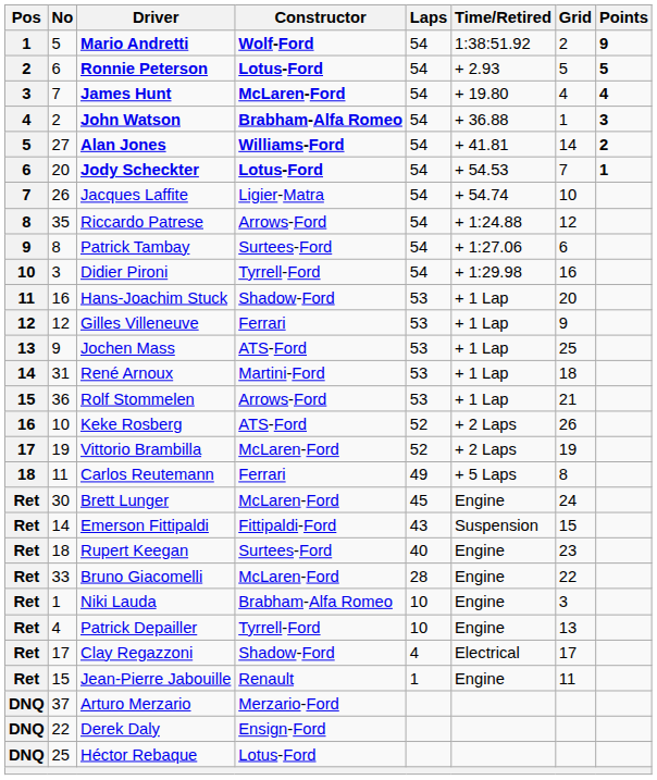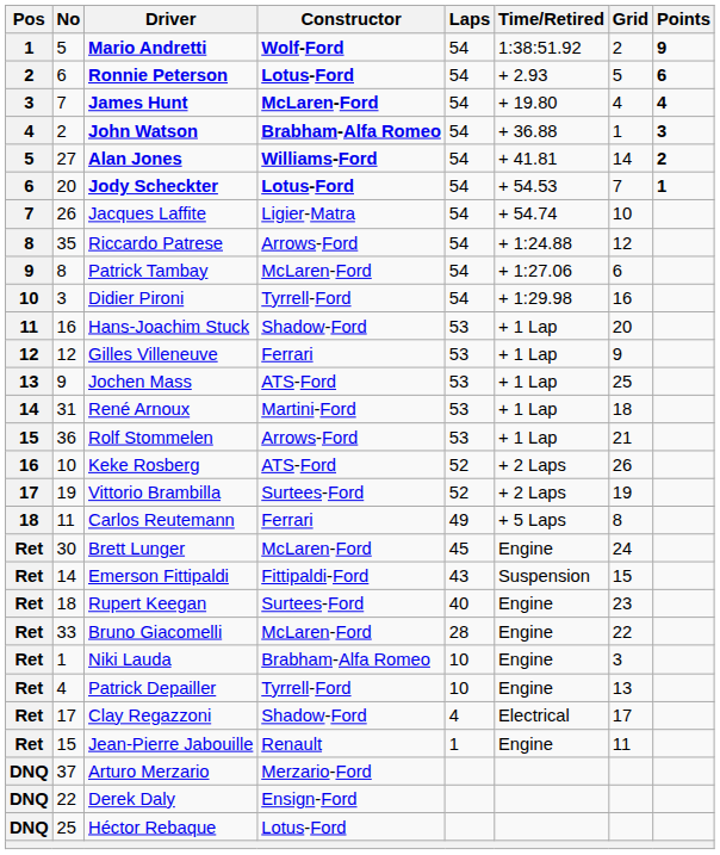 <table class="wikitable" style="font-size: 95%;">
 <tr>
 <th>Pos</th>
 <th>No</th>
 <th>Driver</th>
 <th>Constructor</th>
 <th>Laps</th>
 <th>Time/Retired</th>
 <th>Grid</th>
 <th>Points</th>
 </tr>
 <tr>
 <th>1</th>
 <td>5</td>
 <td> <strong><a href='#'>Mario Andretti</a></strong></td>
 <td><strong><a href='#'>Wolf</a>-<a href='#'>Ford</a></strong></td>
 <td>54</td>
 <td>1:38:51.92</td>
 <td>2</td>
 <td><strong>9</strong></td>
 </tr>
 <tr>
 <th>2</th>
 <td>6</td>
 <td> <strong><a href='#'>Ronnie Peterson</a></strong></td>
 <td><strong><a href='#'>Lotus</a>-<a href='#'>Ford</a></strong></td>
 <td>54</td>
 <td>+ 2.93</td>
 <td>5</td>
-<td><strong>5</strong></td>
+<td><strong>6</strong></td>
 </tr>
 <tr>
 <th>3</th>
 <td>7</td>
 <td> <strong><a href='#'>James Hunt</a></strong></td>
 <td><strong><a href='#'>McLaren</a>-<a href='#'>Ford</a></strong></td>
 <td>54</td>
 <td>+ 19.80</td>
 <td>4</td>
 <td><strong>4</strong></td>
 </tr>
 <tr>
 <th>4</th>
 <td>2</td>
 <td> <strong><a href='#'>John Watson</a></strong></td>
 <td><strong><a href='#'>Brabham</a>-<a href='#'>Alfa Romeo</a></strong></td>
 <td>54</td>
 <td>+ 36.88</td>
 <td>1</td>
 <td><strong>3</strong></td>
 </tr>
 <tr>
 <th>5</th>
 <td>27</td>
 <td> <strong><a href='#'>Alan Jones</a></strong></td>
 <td><strong><a href='#'>Williams</a>-<a href='#'>Ford</a></strong></td>
 <td>54</td>
 <td>+ 41.81</td>
 <td>14</td>
 <td><strong>2</strong></td>
 </tr>
 <tr>
 <th>6</th>
 <td>20</td>
 <td> <strong><a href='#'>Jody Scheckter</a></strong></td>
 <td><strong><a href='#'>Lotus</a>-<a href='#'>Ford</a></strong></td>
 <td>54</td>
 <td>+ 54.53</td>
 <td>7</td>
 <td><strong>1</strong></td>
 </tr>
 <tr>
 <th>7</th>
 <td>26</td>
 <td> <a href='#'>Jacques Laffite</a></td>
 <td><a href='#'>Ligier</a>-<a href='#'>Matra</a></td>
 <td>54</td>
 <td>+ 54.74</td>
 <td>10</td>
 <td></td>
 </tr>
 <tr>
 <th>8</th>
 <td>35</td>
 <td> <a href='#'>Riccardo Patrese</a></td>
 <td><a href='#'>Arrows</a>-<a href='#'>Ford</a></td>
 <td>54</td>
 <td>+ 1:24.88</td>
 <td>12</td>
 <td></td>
 </tr>
 <tr>
 <th>9</th>
 <td>8</td>
 <td> <a href='#'>Patrick Tambay</a></td>
-<td><a href='#'>Surtees</a>-<a href='#'>Ford</a></td>
+<td><a href='#'>McLaren</a>-<a href='#'>Ford</a></td>
 <td>54</td>
 <td>+ 1:27.06</td>
 <td>6</td>
 <td></td>
 </tr>
 <tr>
 <th>10</th>
 <td>3</td>
 <td> <a href='#'>Didier Pironi</a></td>
 <td><a href='#'>Tyrrell</a>-<a href='#'>Ford</a></td>
 <td>54</td>
 <td>+ 1:29.98</td>
 <td>16</td>
 <td></td>
 </tr>
 <tr>
 <th>11</th>
 <td>16</td>
 <td> <a href='#'>Hans-Joachim Stuck</a></td>
 <td><a href='#'>Shadow</a>-<a href='#'>Ford</a></td>
 <td>53</td>
 <td>+ 1 Lap</td>
 <td>20</td>
 <td></td>
 </tr>
 <tr>
 <th>12</th>
 <td>12</td>
 <td> <a href='#'>Gilles Villeneuve</a></td>
 <td><a href='#'>Ferrari</a></td>
 <td>53</td>
 <td>+ 1 Lap</td>
 <td>9</td>
 <td></td>
 </tr>
 <tr>
 <th>13</th>
 <td>9</td>
 <td> <a href='#'>Jochen Mass</a></td>
 <td><a href='#'>ATS</a>-<a href='#'>Ford</a></td>
 <td>53</td>
 <td>+ 1 Lap</td>
 <td>25</td>
 <td></td>
 </tr>
 <tr>
 <th>14</th>
 <td>31</td>
 <td> <a href='#'>René Arnoux</a></td>
 <td><a href='#'>Martini</a>-<a href='#'>Ford</a></td>
 <td>53</td>
 <td>+ 1 Lap</td>
 <td>18</td>
 <td></td>
 </tr>
 <tr>
 <th>15</th>
 <td>36</td>
 <td> <a href='#'>Rolf Stommelen</a></td>
 <td><a href='#'>Arrows</a>-<a href='#'>Ford</a></td>
 <td>53</td>
 <td>+ 1 Lap</td>
 <td>21</td>
 <td></td>
 </tr>
 <tr>
 <th>16</th>
 <td>10</td>
 <td> <a href='#'>Keke Rosberg</a></td>
 <td><a href='#'>ATS</a>-<a href='#'>Ford</a></td>
 <td>52</td>
 <td>+ 2 Laps</td>
 <td>26</td>
 <td></td>
 </tr>
 <tr>
 <th>17</th>
 <td>19</td>
 <td> <a href='#'>Vittorio Brambilla</a></td>
-<td><a href='#'>McLaren</a>-<a href='#'>Ford</a></td>
+<td><a href='#'>Surtees</a>-<a href='#'>Ford</a></td>
 <td>52</td>
 <td>+ 2 Laps</td>
 <td>19</td>
 <td></td>
 </tr>
 <tr>
 <th>18</th>
 <td>11</td>
 <td> <a href='#'>Carlos Reutemann</a></td>
 <td><a href='#'>Ferrari</a></td>
 <td>49</td>
 <td>+ 5 Laps</td>
 <td>8</td>
 <td></td>
 </tr>
 <tr>
 <th>Ret</th>
 <td>30</td>
 <td> <a href='#'>Brett Lunger</a></td>
 <td><a href='#'>McLaren</a>-<a href='#'>Ford</a></td>
 <td>45</td>
 <td>Engine</td>
 <td>24</td>
 <td></td>
 </tr>
 <tr>
 <th>Ret</th>
 <td>14</td>
 <td> <a href='#'>Emerson Fittipaldi</a></td>
 <td><a href='#'>Fittipaldi</a>-<a href='#'>Ford</a></td>
 <td>43</td>
 <td>Suspension</td>
 <td>15</td>
 <td></td>
 </tr>
 <tr>
 <th>Ret</th>
 <td>18</td>
 <td> <a href='#'>Rupert Keegan</a></td>
 <td><a href='#'>Surtees</a>-<a href='#'>Ford</a></td>
 <td>40</td>
 <td>Engine</td>
 <td>23</td>
 <td></td>
 </tr>
 <tr>
 <th>Ret</th>
 <td>33</td>
 <td> <a href='#'>Bruno Giacomelli</a></td>
 <td><a href='#'>McLaren</a>-<a href='#'>Ford</a></td>
 <td>28</td>
 <td>Engine</td>
 <td>22</td>
 <td></td>
 </tr>
 <tr>
 <th>Ret</th>
 <td>1</td>
 <td> <a href='#'>Niki Lauda</a></td>
 <td><a href='#'>Brabham</a>-<a href='#'>Alfa Romeo</a></td>
 <td>10</td>
 <td>Engine</td>
 <td>3</td>
 <td></td>
 </tr>
 <tr>
 <th>Ret</th>
 <td>4</td>
 <td> <a href='#'>Patrick Depailler</a></td>
 <td><a href='#'>Tyrrell</a>-<a href='#'>Ford</a></td>
 <td>10</td>
 <td>Engine</td>
 <td>13</td>
 <td></td>
 </tr>
 <tr>
 <th>Ret</th>
 <td>17</td>
 <td> <a href='#'>Clay Regazzoni</a></td>
 <td><a href='#'>Shadow</a>-<a href='#'>Ford</a></td>
 <td>4</td>
 <td>Electrical</td>
 <td>17</td>
 <td></td>
 </tr>
 <tr>
 <th>Ret</th>
 <td>15</td>
 <td> <a href='#'>Jean-Pierre Jabouille</a></td>
 <td><a href='#'>Renault</a></td>
 <td>1</td>
 <td>Engine</td>
 <td>11</td>
 <td></td>
 </tr>
 <tr>
 <th>DNQ</th>
 <td>37</td>
 <td> <a href='#'>Arturo Merzario</a></td>
 <td><a href='#'>Merzario</a>-<a href='#'>Ford</a></td>
 <td></td>
 <td></td>
 <td></td>
 <td></td>
 </tr>
 <tr>
 <th>DNQ</th>
 <td>22</td>
 <td> <a href='#'>Derek Daly</a></td>
 <td><a href='#'>Ensign</a>-<a href='#'>Ford</a></td>
 <td></td>
 <td></td>
 <td></td>
 <td></td>
 </tr>
 <tr>
 <th>DNQ</th>
 <td>25</td>
 <td> <a href='#'>Héctor Rebaque</a></td>
 <td><a href='#'>Lotus</a>-<a href='#'>Ford</a></td>
 <td></td>
 <td></td>
 <td></td>
 <td></td>
 </tr>
 <tr>
 <th colspan="8"></th>
 </tr>
 </table>
